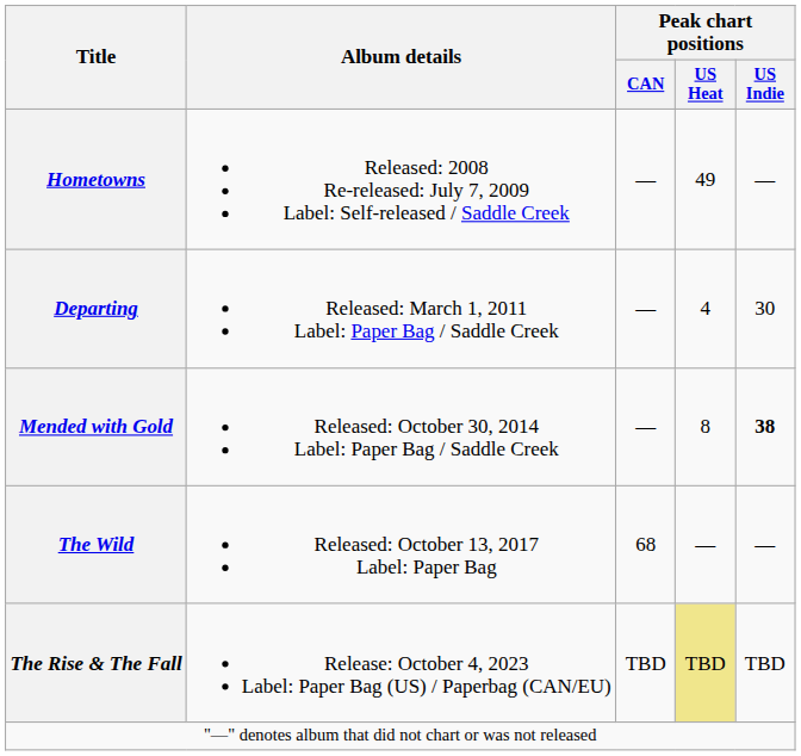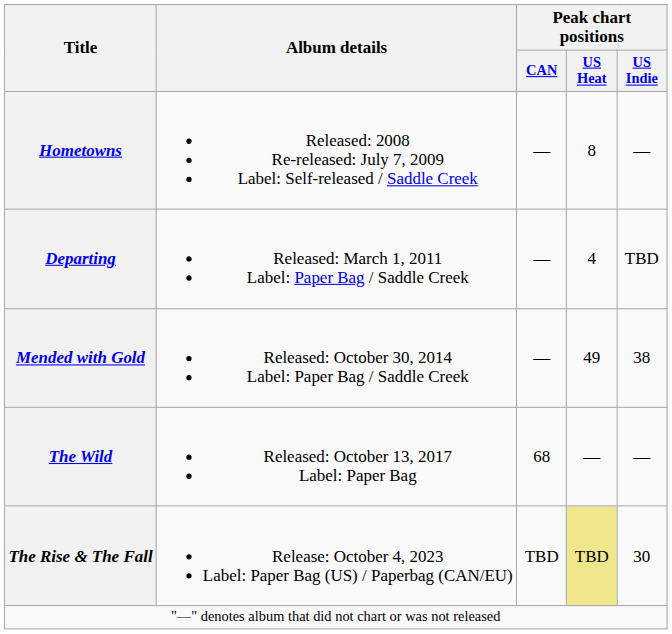 <table class="wikitable plainrowheaders" style="text-align:center;">
 <tr>
 <th scope="col" rowspan="2">Title</th>
 <th scope="col" rowspan="2">Album details</th>
 <th scope="col" colspan="3">Peak chart positions</th>
 </tr>
 <tr>
 <th scope="col" style="width:3em;font-size:85%;"><a href='#'>CAN</a><br></th>
 <th scope="col" style="width:3em;font-size:85%;"><a href='#'>US Heat</a><br></th>
 <th scope="col" style="width:3em;font-size:85%;"><a href='#'>US Indie</a><br></th>
 </tr>
 <tr>
 <th scope="row"><em><a href='#'>Hometowns</a></em></th>
 <td><br><ul><li>Released: 2008</li><li>Re-released: July 7, 2009</li><li>Label: Self-released / <a href='#'>Saddle Creek</a></li></ul></td>
 <td>—</td>
-<td>49</td>
+<td>8</td>
 <td>—</td>
 </tr>
 <tr>
 <th scope="row"><em><a href='#'>Departing</a></em></th>
 <td><br><ul><li>Released: March 1, 2011</li><li>Label: <a href='#'>Paper Bag</a> / Saddle Creek</li></ul></td>
 <td>—</td>
 <td>4</td>
-<td>30</td>
+<td>TBD</td>
 </tr>
 <tr>
 <th scope="row"><em><a href='#'>Mended with Gold</a></em></th>
 <td><br><ul><li>Released: October 30, 2014</li><li>Label: Paper Bag / Saddle Creek</li></ul></td>
 <td>—</td>
-<td>8</td>
-<td><strong>38</strong></td>
+<td>49</td>
+<td>38</td>
 </tr>
 <tr>
 <th scope="row"><em><a href='#'>The Wild</a></em></th>
 <td><br><ul><li>Released: October 13, 2017</li><li>Label: Paper Bag</li></ul></td>
 <td>68</td>
 <td>—</td>
 <td>—</td>
 </tr>
 <tr>
 <th scope="row"><em>The Rise & The Fall</em> </th>
 <td><br><ul><li>Release: October 4, 2023</li><li>Label: Paper Bag (US) / Paperbag (CAN/EU)</li></ul></td>
 <td>TBD</td>
 <td style="background: khaki;">TBD</td>
-<td>TBD</td>
+<td>30</td>
 </tr>
 <tr>
 <td colspan="18" style="text-align:center; font-size:85%;">"—" denotes album that did not chart or was not released</td>
 </tr>
 </table>
